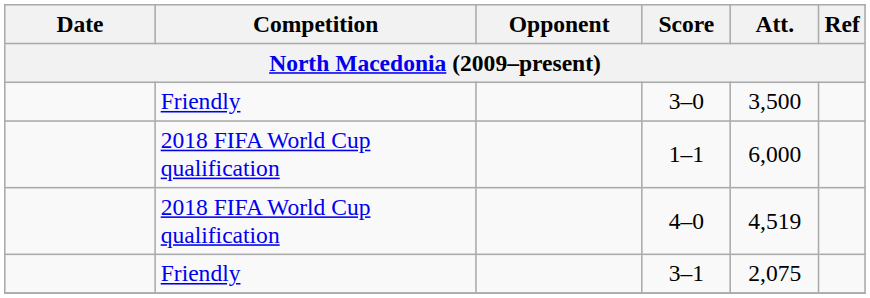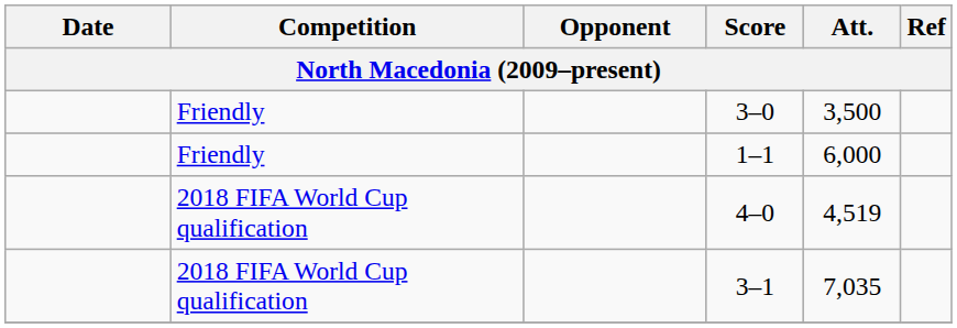 <table class="sortable wikitable" style="font-size:95%;">
 <tr>
 <th width="90">Date</th>
 <th width="200">Competition</th>
 <th width="100">Opponent</th>
 <th width="50">Score</th>
 <th width="50">Att.</th>
 <th width="20">Ref</th>
 </tr>
 <tr>
 <th colspan="6"><a href='#'>North Macedonia</a> (2009–present)</th>
 </tr>
 <tr>
 <td></td>
 <td><a href='#'>Friendly</a></td>
 <td></td>
 <td align=center>3–0</td>
 <td align=center>3,500</td>
 <td></td>
 </tr>
 <tr>
 <td></td>
-<td><a href='#'>2018 FIFA World Cup qualification</a></td>
+<td><a href='#'>Friendly</a></td>
 <td></td>
 <td align=center>1–1</td>
 <td align=center>6,000</td>
 <td></td>
 </tr>
 <tr>
 <td></td>
 <td><a href='#'>2018 FIFA World Cup qualification</a></td>
 <td></td>
 <td align=center>4–0</td>
 <td align=center>4,519</td>
 <td></td>
 </tr>
 <tr>
 <td></td>
-<td><a href='#'>Friendly</a></td>
+<td><a href='#'>2018 FIFA World Cup qualification</a></td>
 <td></td>
 <td align=center>3–1</td>
-<td align=center>2,075</td>
+<td align=center>7,035</td>
 <td></td>
 </tr>
 <tr>
 </tr>
 </table>
